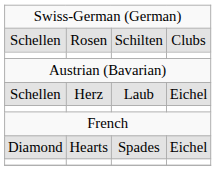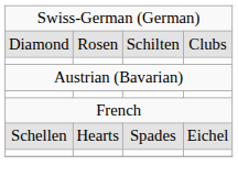 <table class="wikitable"  style="float:right; text-align:center">
 <tr class="hintergrundfarbe6">
 <td colspan="4">Swiss-German (German)</td>
 </tr>
 <tr style="background: #E3E3E3;">
-<td>Schellen</td>
+<td>Diamond</td>
 <td>Rosen</td>
 <td>Schilten</td>
 <td>Clubs</td>
 </tr>
 <tr style="background:#FFF">
 <td></td>
 <td></td>
 <td></td>
 <td></td>
 </tr>
 <tr class="hintergrundfarbe6">
 <td colspan="4">Austrian (Bavarian)</td>
 </tr>
-<tr style="background: #E3E3E3;">
-<td>Schellen</td>
-<td>Herz</td>
-<td>Laub</td>
-<td>Eichel</td>
-</tr>
 <tr style="background:#FFF">
 <td></td>
 <td></td>
 <td></td>
 <td></td>
 </tr>
 <tr class="hintergrundfarbe6">
 <td colspan="4">French</td>
 </tr>
 <tr style="background-color: #E3E3E3">
-<td>Diamond</td>
+<td>Schellen</td>
 <td>Hearts</td>
 <td>Spades</td>
 <td>Eichel</td>
 </tr>
 <tr style="background-color:#FFF">
 <td></td>
 <td></td>
 <td></td>
 <td></td>
 </tr>
 <tr class="hintergrundfarbe6">
 </tr>
 </table>
